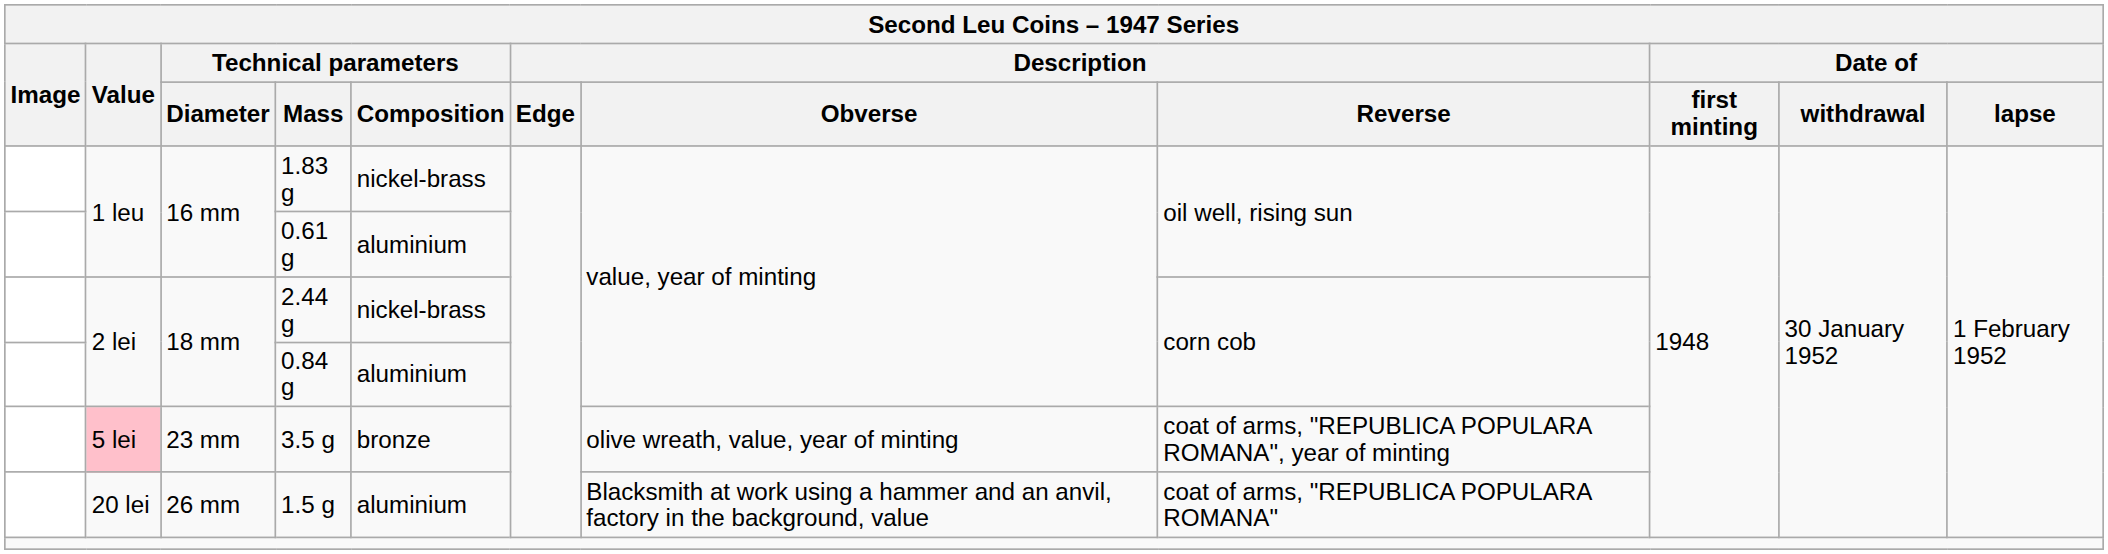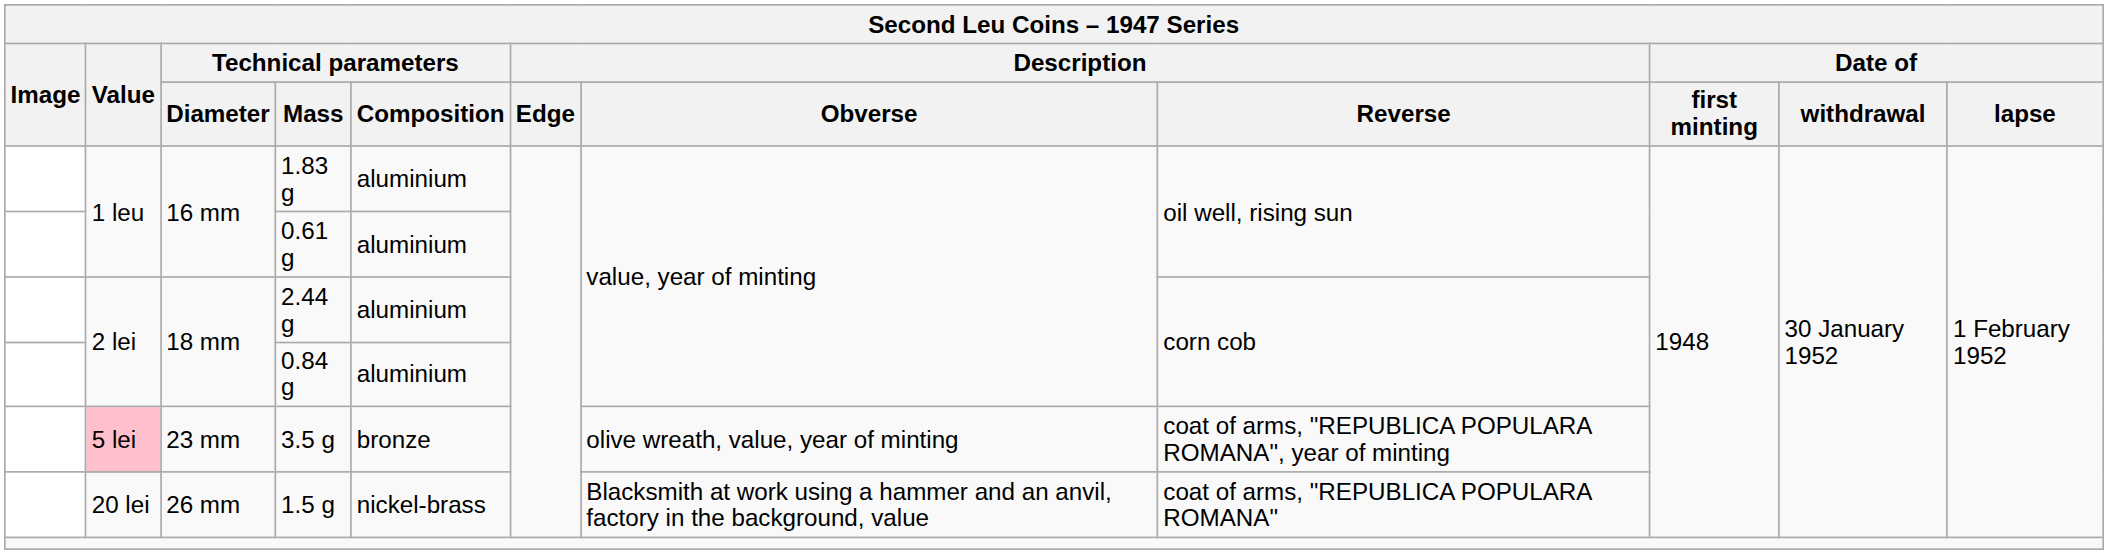 <table class="wikitable" style="font-size: 90%">
 <tr>
 <th colspan="11">Second Leu Coins –  1947 Series</th>
 </tr>
 <tr>
 <th rowspan="2">Image</th>
 <th rowspan="2">Value</th>
 <th colspan="3">Technical parameters</th>
 <th colspan="3">Description</th>
 <th colspan="3">Date of</th>
 </tr>
 <tr>
 <th>Diameter</th>
 <th>Mass</th>
 <th>Composition</th>
 <th>Edge</th>
 <th>Obverse</th>
 <th>Reverse</th>
 <th>first minting</th>
 <th>withdrawal</th>
 <th>lapse</th>
 </tr>
 <tr>
 <td align="center" bgcolor="white"></td>
 <td rowspan=2>1 leu</td>
 <td rowspan=2>16 mm</td>
 <td>1.83 g</td>
-<td>nickel-brass</td>
+<td>aluminium</td>
 <td rowspan=6></td>
 <td rowspan=4>value, year of minting</td>
 <td rowspan=2>oil well, rising sun</td>
 <td rowspan=6>1948</td>
 <td rowspan=6>30 January 1952</td>
 <td rowspan=6>1 February 1952</td>
 </tr>
 <tr>
 <td align="center" bgcolor="white"></td>
 <td>0.61 g</td>
 <td>aluminium</td>
 </tr>
 <tr>
 <td align="center" bgcolor="white"></td>
 <td rowspan=2>2 lei</td>
 <td rowspan=2>18 mm</td>
 <td>2.44 g</td>
-<td>nickel-brass</td>
+<td>aluminium</td>
 <td rowspan=2>corn cob</td>
 </tr>
 <tr>
 <td align="center" bgcolor="white"></td>
 <td>0.84 g</td>
 <td>aluminium</td>
 </tr>
 <tr>
 <td align="center" bgcolor="white"></td>
 <td style="background: pink;">5 lei</td>
 <td>23 mm</td>
 <td>3.5 g</td>
 <td>bronze</td>
 <td>olive wreath, value, year of minting</td>
 <td>coat of arms, "REPUBLICA POPULARA ROMANA", year of minting</td>
 </tr>
 <tr>
 <td align="center" bgcolor="white"></td>
 <td>20 lei</td>
 <td>26 mm</td>
 <td>1.5 g</td>
-<td>aluminium</td>
+<td>nickel-brass</td>
 <td>Blacksmith at work using a hammer and an anvil, factory in the background, value</td>
 <td>coat of arms, "REPUBLICA POPULARA ROMANA"</td>
 </tr>
 <tr>
 <td colspan="11"></td>
 </tr>
 </table>
